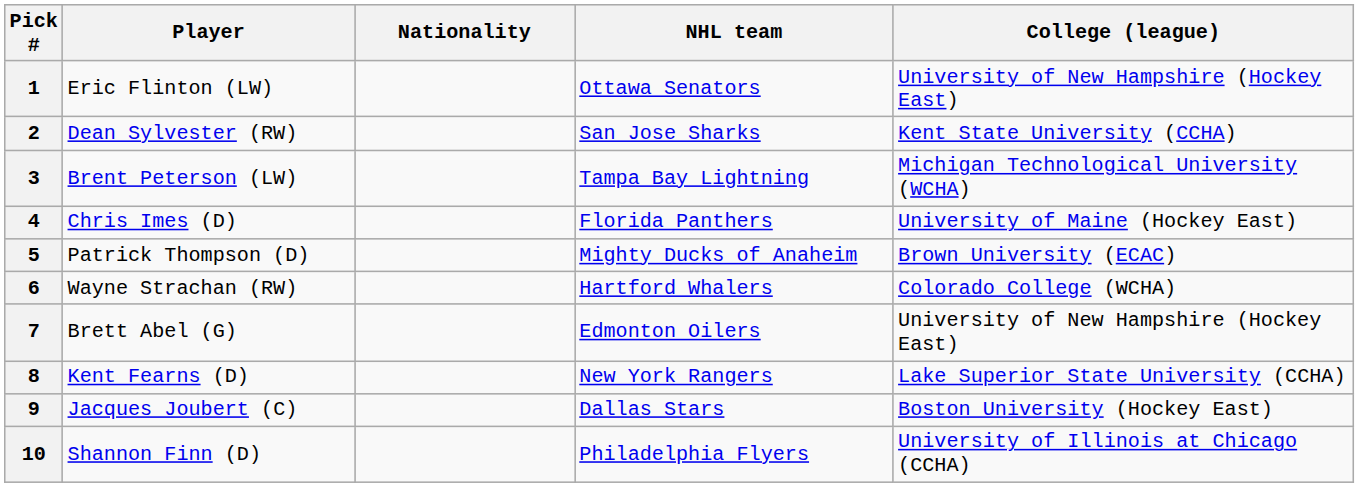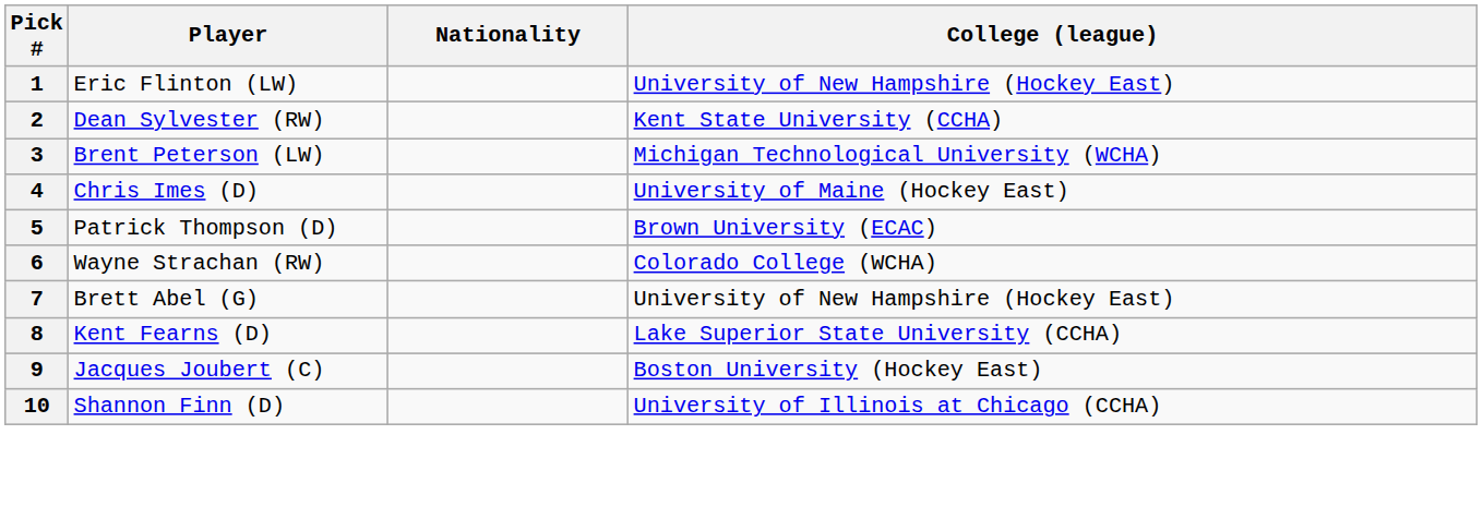 <table class="wikitable">
 <tr>
 <th bgcolor="#DDDDFF" width="2.75%">Pick #</th>
 <th bgcolor="#DDDDFF" width="22.0%">Player</th>
 <th bgcolor="#DDDDFF" width="16.5%">Nationality</th>
-<th bgcolor="#DDDDFF" width="24.0%">NHL team</th>
 <th bgcolor="#DDDDFF" width="100.0%">College (league)</th>
 </tr>
 <tr>
 <th>1</th>
 <td>Eric Flinton (LW)</td>
 <td></td>
-<td><a href='#'>Ottawa Senators</a></td>
 <td><a href='#'>University of New Hampshire</a> (<a href='#'>Hockey East</a>)</td>
 </tr>
 <tr>
 <th>2</th>
 <td><a href='#'>Dean Sylvester</a> (RW)</td>
 <td></td>
-<td><a href='#'>San Jose Sharks</a></td>
 <td><a href='#'>Kent State University</a> (<a href='#'>CCHA</a>)</td>
 </tr>
 <tr>
 <th>3</th>
 <td><a href='#'>Brent Peterson</a> (LW)</td>
 <td></td>
-<td><a href='#'>Tampa Bay Lightning</a></td>
 <td><a href='#'>Michigan Technological University</a> (<a href='#'>WCHA</a>)</td>
 </tr>
 <tr>
 <th>4</th>
 <td><a href='#'>Chris Imes</a> (D)</td>
 <td></td>
-<td><a href='#'>Florida Panthers</a></td>
 <td><a href='#'>University of Maine</a> (Hockey East)</td>
 </tr>
 <tr>
 <th>5</th>
 <td>Patrick Thompson (D)</td>
 <td></td>
-<td><a href='#'>Mighty Ducks of Anaheim</a></td>
 <td><a href='#'>Brown University</a> (<a href='#'>ECAC</a>)</td>
 </tr>
 <tr>
 <th>6</th>
 <td>Wayne Strachan (RW)</td>
 <td></td>
-<td><a href='#'>Hartford Whalers</a></td>
 <td><a href='#'>Colorado College</a> (WCHA)</td>
 </tr>
 <tr>
 <th>7</th>
 <td>Brett Abel (G)</td>
 <td></td>
-<td><a href='#'>Edmonton Oilers</a></td>
 <td>University of New Hampshire (Hockey East)</td>
 </tr>
 <tr>
 <th>8</th>
 <td><a href='#'>Kent Fearns</a> (D)</td>
 <td></td>
-<td><a href='#'>New York Rangers</a></td>
 <td><a href='#'>Lake Superior State University</a> (CCHA)</td>
 </tr>
 <tr>
 <th>9</th>
 <td><a href='#'>Jacques Joubert</a> (C)</td>
 <td></td>
-<td><a href='#'>Dallas Stars</a></td>
 <td><a href='#'>Boston University</a> (Hockey East)</td>
 </tr>
 <tr>
 <th>10</th>
 <td><a href='#'>Shannon Finn</a> (D)</td>
 <td></td>
-<td><a href='#'>Philadelphia Flyers</a></td>
 <td><a href='#'>University of Illinois at Chicago</a> (CCHA)</td>
 </tr>
 </table>
